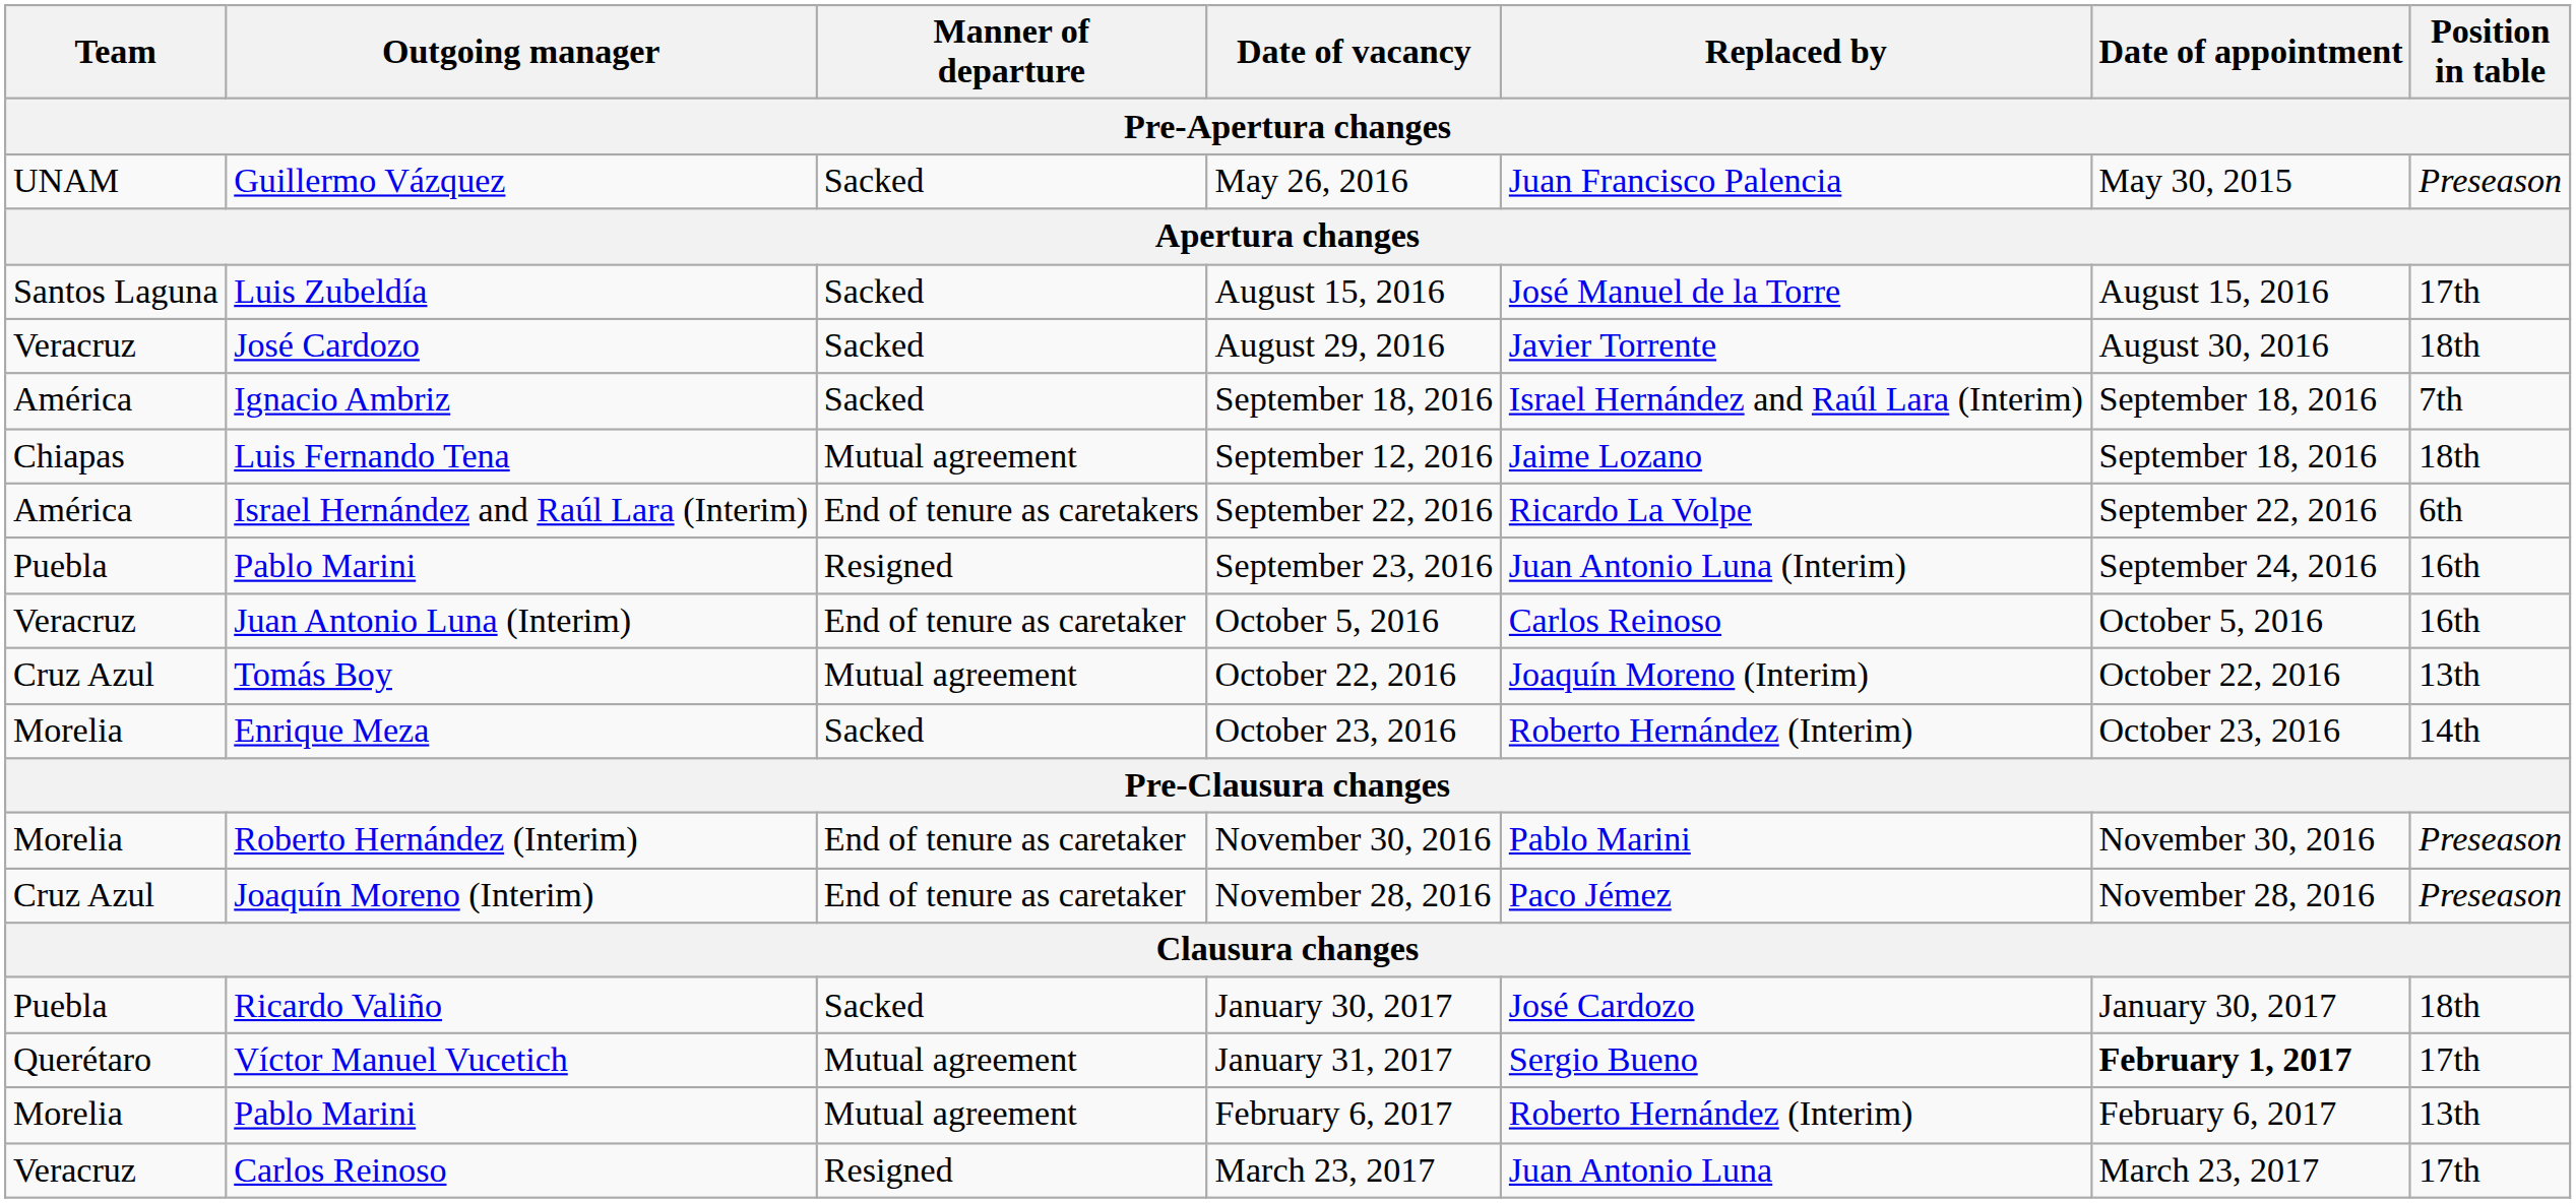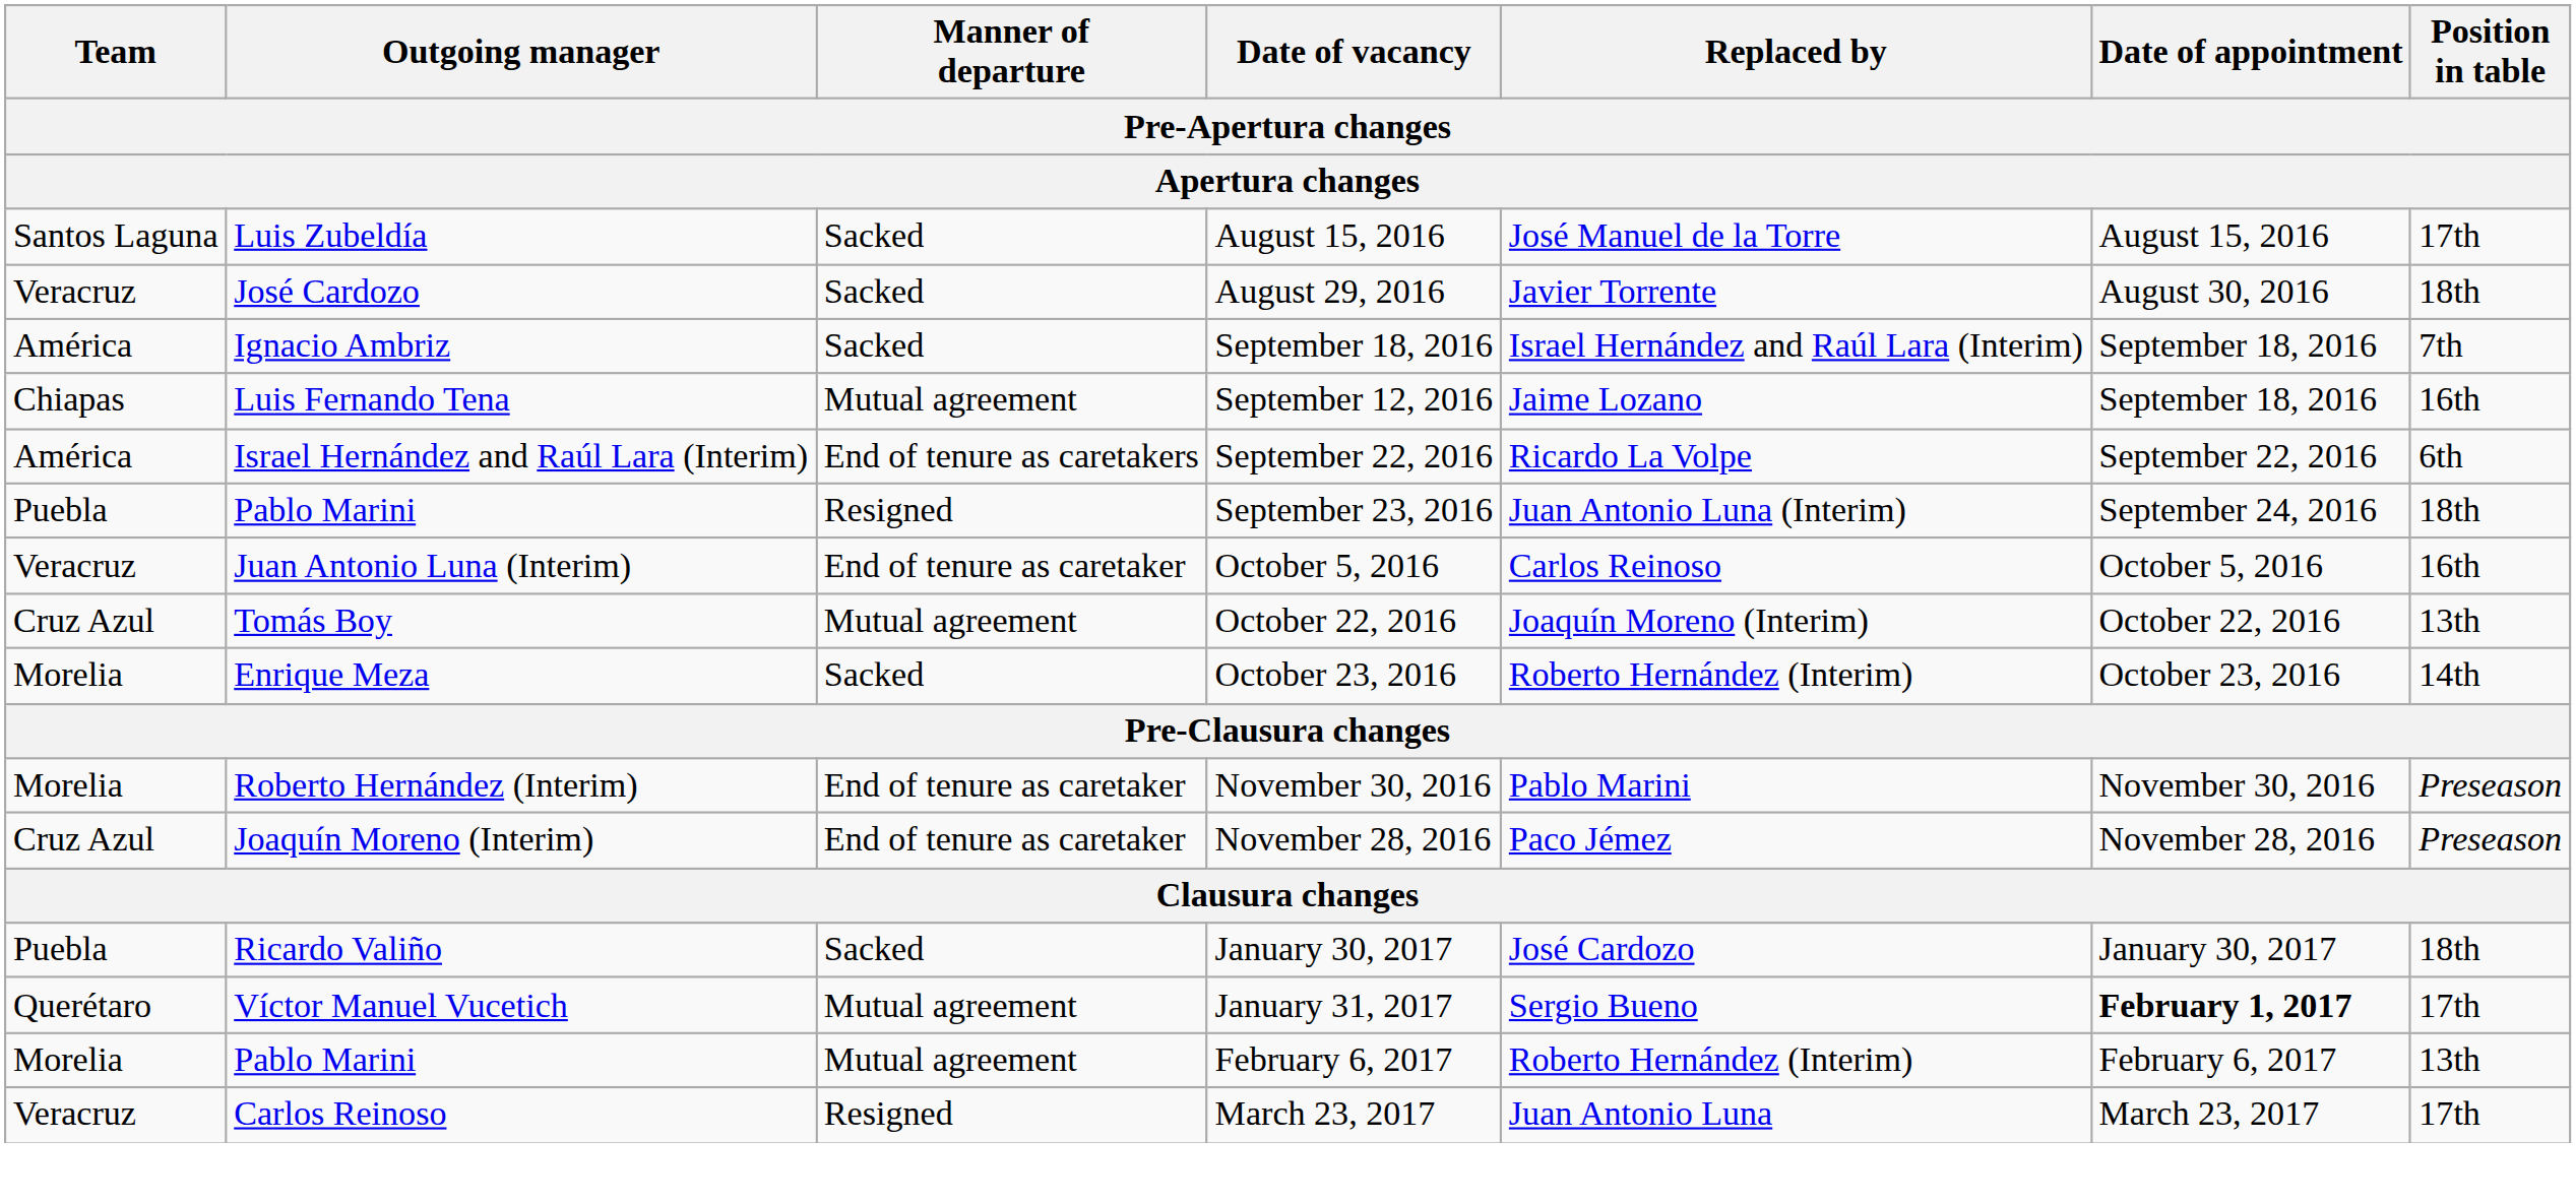 <table class="wikitable sortable">
 <tr>
 <th>Team</th>
 <th>Outgoing manager</th>
 <th>Manner of <br> departure</th>
 <th>Date of vacancy</th>
 <th>Replaced by</th>
 <th>Date of appointment</th>
 <th>Position <br> in table</th>
 </tr>
 <tr>
 <th colspan=7>Pre-Apertura changes</th>
-</tr>
-<tr>
-<td>UNAM</td>
-<td> <a href='#'>Guillermo Vázquez</a></td>
-<td>Sacked</td>
-<td>May 26, 2016</td>
-<td> <a href='#'>Juan Francisco Palencia</a></td>
-<td>May 30, 2015</td>
-<td><em>Preseason</em></td>
 </tr>
 <tr>
 <th colspan=7>Apertura changes</th>
 </tr>
 <tr>
 <td>Santos Laguna</td>
 <td> <a href='#'>Luis Zubeldía</a></td>
 <td>Sacked</td>
 <td>August 15, 2016</td>
 <td> <a href='#'>José Manuel de la Torre</a></td>
 <td>August 15, 2016</td>
 <td>17th</td>
 </tr>
 <tr>
 <td>Veracruz</td>
 <td> <a href='#'>José Cardozo</a></td>
 <td>Sacked</td>
 <td>August 29, 2016</td>
 <td> <a href='#'>Javier Torrente</a></td>
 <td>August 30, 2016</td>
 <td>18th</td>
 </tr>
 <tr>
 <td>América</td>
 <td> <a href='#'>Ignacio Ambriz</a></td>
 <td>Sacked</td>
 <td>September 18, 2016</td>
 <td> <a href='#'>Israel Hernández</a> and  <a href='#'>Raúl Lara</a> (Interim)</td>
 <td>September 18, 2016</td>
 <td>7th</td>
 </tr>
 <tr>
 <td>Chiapas</td>
 <td> <a href='#'>Luis Fernando Tena</a></td>
 <td>Mutual agreement</td>
 <td>September 12, 2016</td>
 <td> <a href='#'>Jaime Lozano</a></td>
 <td>September 18, 2016</td>
-<td>18th</td>
+<td>16th</td>
 </tr>
 <tr>
 <td>América</td>
 <td> <a href='#'>Israel Hernández</a> and  <a href='#'>Raúl Lara</a> (Interim)</td>
 <td>End of tenure as caretakers</td>
 <td>September 22, 2016</td>
 <td> <a href='#'>Ricardo La Volpe</a></td>
 <td>September 22, 2016</td>
 <td>6th</td>
 </tr>
 <tr>
 <td>Puebla</td>
 <td> <a href='#'>Pablo Marini</a></td>
 <td>Resigned</td>
 <td>September 23, 2016</td>
 <td> <a href='#'>Juan Antonio Luna</a> (Interim)</td>
 <td>September 24, 2016</td>
-<td>16th</td>
+<td>18th</td>
 </tr>
 <tr>
 <td>Veracruz</td>
 <td> <a href='#'>Juan Antonio Luna</a> (Interim)</td>
 <td>End of tenure as caretaker</td>
 <td>October 5, 2016</td>
 <td> <a href='#'>Carlos Reinoso</a></td>
 <td>October 5, 2016</td>
 <td>16th</td>
 </tr>
 <tr>
 <td>Cruz Azul</td>
 <td> <a href='#'>Tomás Boy</a></td>
 <td>Mutual agreement</td>
 <td>October 22, 2016</td>
 <td> <a href='#'>Joaquín Moreno</a> (Interim)</td>
 <td>October 22, 2016</td>
 <td>13th</td>
 </tr>
 <tr>
 <td>Morelia</td>
 <td> <a href='#'>Enrique Meza</a></td>
 <td>Sacked</td>
 <td>October 23, 2016</td>
 <td> <a href='#'>Roberto Hernández</a> (Interim)</td>
 <td>October 23, 2016</td>
 <td>14th</td>
 </tr>
 <tr>
 <th colspan=7>Pre-Clausura changes</th>
 </tr>
 <tr>
 <td>Morelia</td>
 <td> <a href='#'>Roberto Hernández</a> (Interim)</td>
 <td>End of tenure as caretaker</td>
 <td>November 30, 2016</td>
 <td> <a href='#'>Pablo Marini</a></td>
 <td>November 30, 2016</td>
 <td><em>Preseason</em></td>
 </tr>
 <tr>
 <td>Cruz Azul</td>
 <td> <a href='#'>Joaquín Moreno</a> (Interim)</td>
 <td>End of tenure as caretaker</td>
 <td>November 28, 2016</td>
 <td> <a href='#'>Paco Jémez</a></td>
 <td>November 28, 2016</td>
 <td><em>Preseason</em></td>
 </tr>
 <tr>
 <th colspan=7>Clausura changes</th>
 </tr>
 <tr>
 <td>Puebla</td>
 <td> <a href='#'>Ricardo Valiño</a></td>
 <td>Sacked</td>
 <td>January 30, 2017</td>
 <td> <a href='#'>José Cardozo</a></td>
 <td>January 30, 2017</td>
 <td>18th</td>
 </tr>
 <tr>
 <td>Querétaro</td>
 <td> <a href='#'>Víctor Manuel Vucetich</a></td>
 <td>Mutual agreement</td>
 <td>January 31, 2017</td>
 <td> <a href='#'>Sergio Bueno</a></td>
 <td><strong>February 1, 2017</strong></td>
 <td>17th</td>
 </tr>
 <tr>
 <td>Morelia</td>
 <td> <a href='#'>Pablo Marini</a></td>
 <td>Mutual agreement</td>
 <td>February 6, 2017</td>
 <td> <a href='#'>Roberto Hernández</a> (Interim)</td>
 <td>February 6, 2017</td>
 <td>13th</td>
 </tr>
 <tr>
 <td>Veracruz</td>
 <td> <a href='#'>Carlos Reinoso</a></td>
 <td>Resigned</td>
 <td>March 23, 2017</td>
 <td> <a href='#'>Juan Antonio Luna</a></td>
 <td>March 23, 2017</td>
 <td>17th</td>
 </tr>
 </table>
